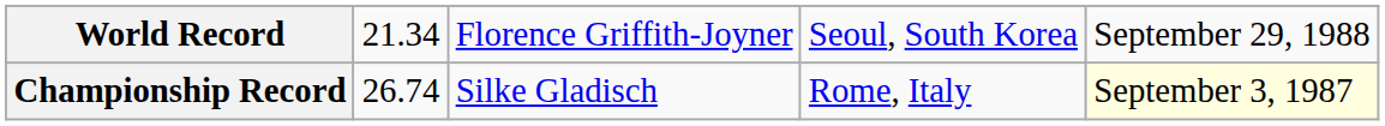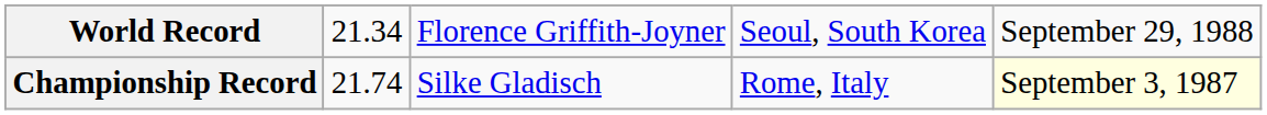 <table class="wikitable" style="font-size:95%;">
 <tr>
 <th>World Record</th>
 <td>21.34</td>
 <td><a href='#'>Florence Griffith-Joyner</a></td>
 <td><a href='#'>Seoul</a>, <a href='#'>South Korea</a></td>
 <td>September 29, 1988</td>
 </tr>
 <tr>
 <th>Championship Record</th>
-<td>26.74</td>
+<td>21.74</td>
 <td><a href='#'>Silke Gladisch</a></td>
 <td><a href='#'>Rome</a>, <a href='#'>Italy</a></td>
 <td style="background: lightyellow;">September 3, 1987</td>
 </tr>
 </table>
